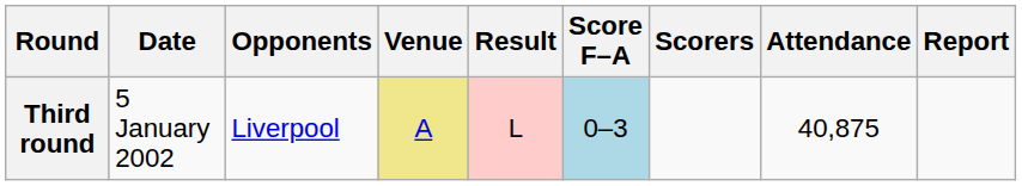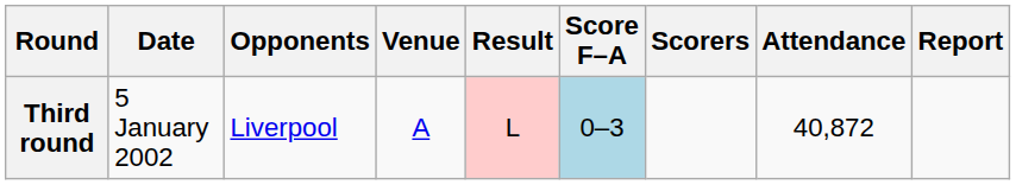 <table class="wikitable plainrowheaders" style="text-align:center">
 <tr>
 <th scope="col">Round</th>
 <th scope="col">Date</th>
 <th scope="col">Opponents</th>
 <th scope="col">Venue</th>
 <th scope="col">Result</th>
 <th scope="col">Score<br>F–A</th>
 <th scope="col">Scorers</th>
 <th scope="col">Attendance</th>
 <th scope="col">Report</th>
 </tr>
 <tr>
 <th scope="row">Third round</th>
 <td align="left">5 January 2002</td>
 <td align="left"><a href='#'>Liverpool</a></td>
-<td style="background: khaki;"><a href='#'>A</a></td>
+<td><a href='#'>A</a></td>
 <td style="background:#fcc">L</td>
 <td style="background: lightblue;">0–3</td>
 <td></td>
-<td>40,875</td>
+<td>40,872</td>
 </tr>
 </table>
